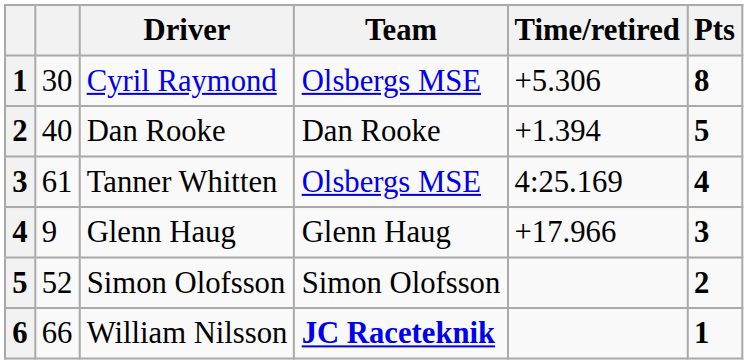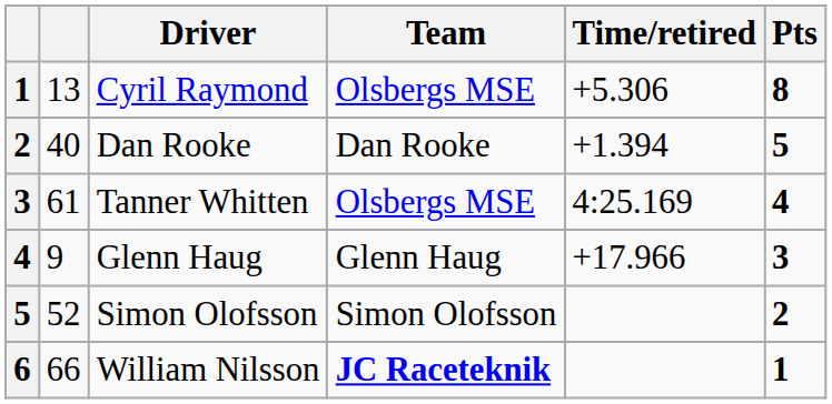 <table class=wikitable style="font-size:95%">
 <tr>
 <th></th>
 <th></th>
 <th>Driver</th>
 <th>Team</th>
 <th>Time/retired</th>
 <th>Pts</th>
 </tr>
 <tr>
 <th>1</th>
-<td>30</td>
+<td>13</td>
 <td> <a href='#'>Cyril Raymond</a></td>
 <td><a href='#'>Olsbergs MSE</a></td>
 <td>+5.306</td>
 <td><strong>8</strong></td>
 </tr>
 <tr>
 <th>2</th>
 <td>40</td>
 <td> Dan Rooke</td>
 <td>Dan Rooke</td>
 <td>+1.394</td>
 <td><strong>5</strong></td>
 </tr>
 <tr>
 <th>3</th>
 <td>61</td>
 <td> Tanner Whitten</td>
 <td><a href='#'>Olsbergs MSE</a></td>
 <td>4:25.169</td>
 <td><strong>4</strong></td>
 </tr>
 <tr>
 <th>4</th>
 <td>9</td>
 <td> Glenn Haug</td>
 <td>Glenn Haug</td>
 <td>+17.966</td>
 <td><strong>3</strong></td>
 </tr>
 <tr>
 <th>5</th>
 <td>52</td>
 <td> Simon Olofsson</td>
 <td>Simon Olofsson</td>
 <td></td>
 <td><strong>2</strong></td>
 </tr>
 <tr>
 <th>6</th>
 <td>66</td>
 <td> William Nilsson</td>
 <td><strong><a href='#'>JC Raceteknik</a></strong></td>
 <td></td>
 <td><strong>1</strong></td>
 </tr>
 </table>
